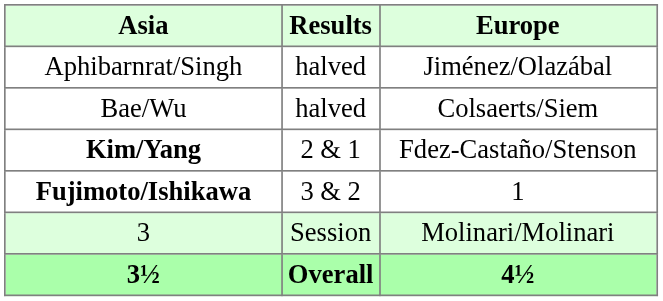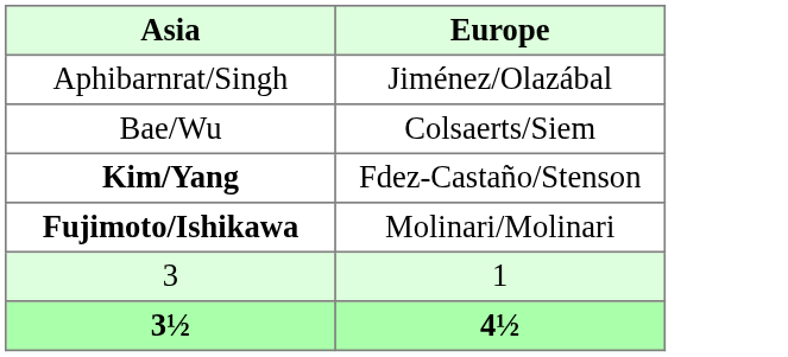 <table border="1" cellpadding="3" style="border-collapse:collapse; text-align:center;">
 <tr style="background:#ddffdd;">
 <th width=160>Asia</th>
-<th>Results</th>
 <th width=160>Europe</th>
 </tr>
 <tr>
 <td>Aphibarnrat/Singh</td>
-<td>halved</td>
 <td>Jiménez/Olazábal</td>
 </tr>
 <tr>
 <td>Bae/Wu</td>
-<td>halved</td>
 <td>Colsaerts/Siem</td>
 </tr>
 <tr>
 <td><strong>Kim/Yang</strong></td>
-<td>2 & 1</td>
 <td>Fdez-Castaño/Stenson</td>
 </tr>
 <tr>
 <td><strong>Fujimoto/Ishikawa</strong></td>
-<td>3 & 2</td>
-<td>1</td>
+<td>Molinari/Molinari</td>
 </tr>
 <tr style="background:#ddffdd;">
 <td>3</td>
-<td>Session</td>
-<td>Molinari/Molinari</td>
+<td>1</td>
 </tr>
 <tr style="background:#aaffaa;">
 <th>3½</th>
-<th>Overall</th>
 <th>4½</th>
 </tr>
 </table>
